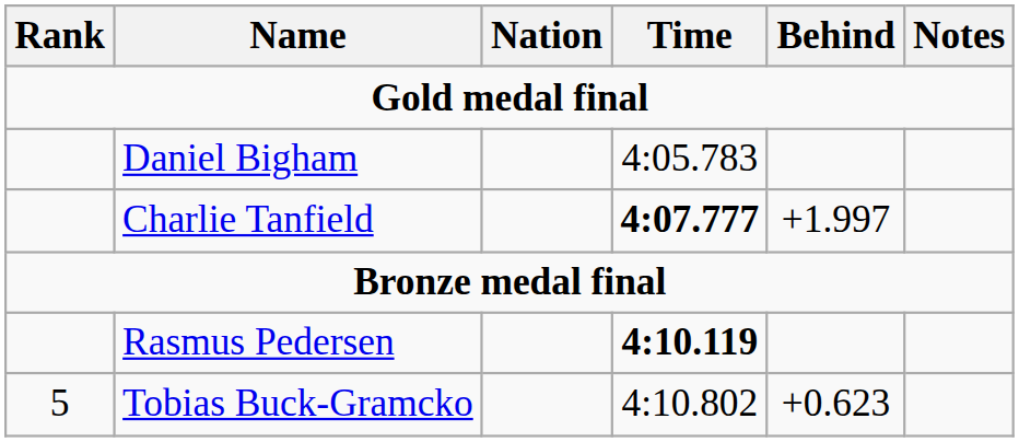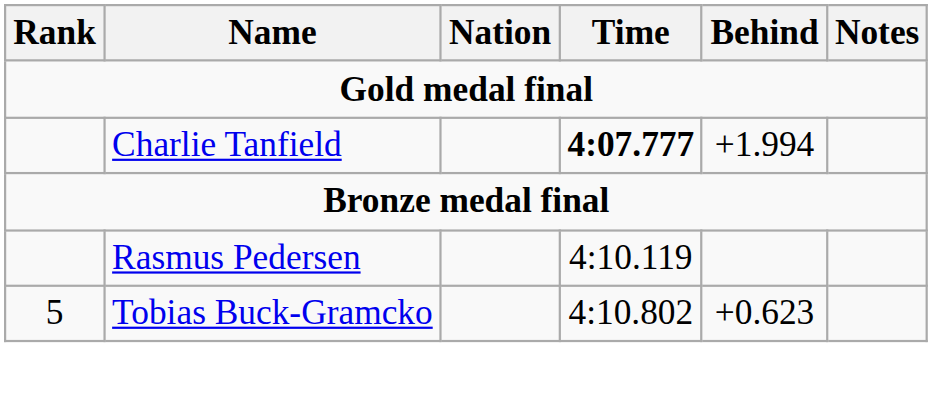 <table class="wikitable" style="text-align:center">
 <tr>
 <th>Rank</th>
 <th>Name</th>
 <th>Nation</th>
 <th>Time</th>
 <th>Behind</th>
 <th>Notes</th>
 </tr>
 <tr>
 <td colspan=6><strong>Gold medal final</strong></td>
 </tr>
 <tr>
 <td></td>
-<td align=left><a href='#'>Daniel Bigham</a></td>
-<td align=left></td>
-<td>4:05.783</td>
-<td></td>
-<td></td>
-</tr>
-<tr>
-<td></td>
 <td align=left><a href='#'>Charlie Tanfield</a></td>
 <td align=left></td>
 <td><strong>4:07.777</strong></td>
-<td>+1.997</td>
+<td>+1.994</td>
 <td></td>
 </tr>
 <tr>
 <td colspan=6><strong>Bronze medal final</strong></td>
 </tr>
 <tr>
 <td></td>
 <td align=left><a href='#'>Rasmus Pedersen</a></td>
 <td align=left></td>
-<td><strong>4:10.119</strong></td>
+<td>4:10.119</td>
 <td></td>
 <td></td>
 </tr>
 <tr>
 <td>5</td>
 <td align=left><a href='#'>Tobias Buck-Gramcko</a></td>
 <td align=left></td>
 <td>4:10.802</td>
 <td>+0.623</td>
 <td></td>
 </tr>
 </table>
